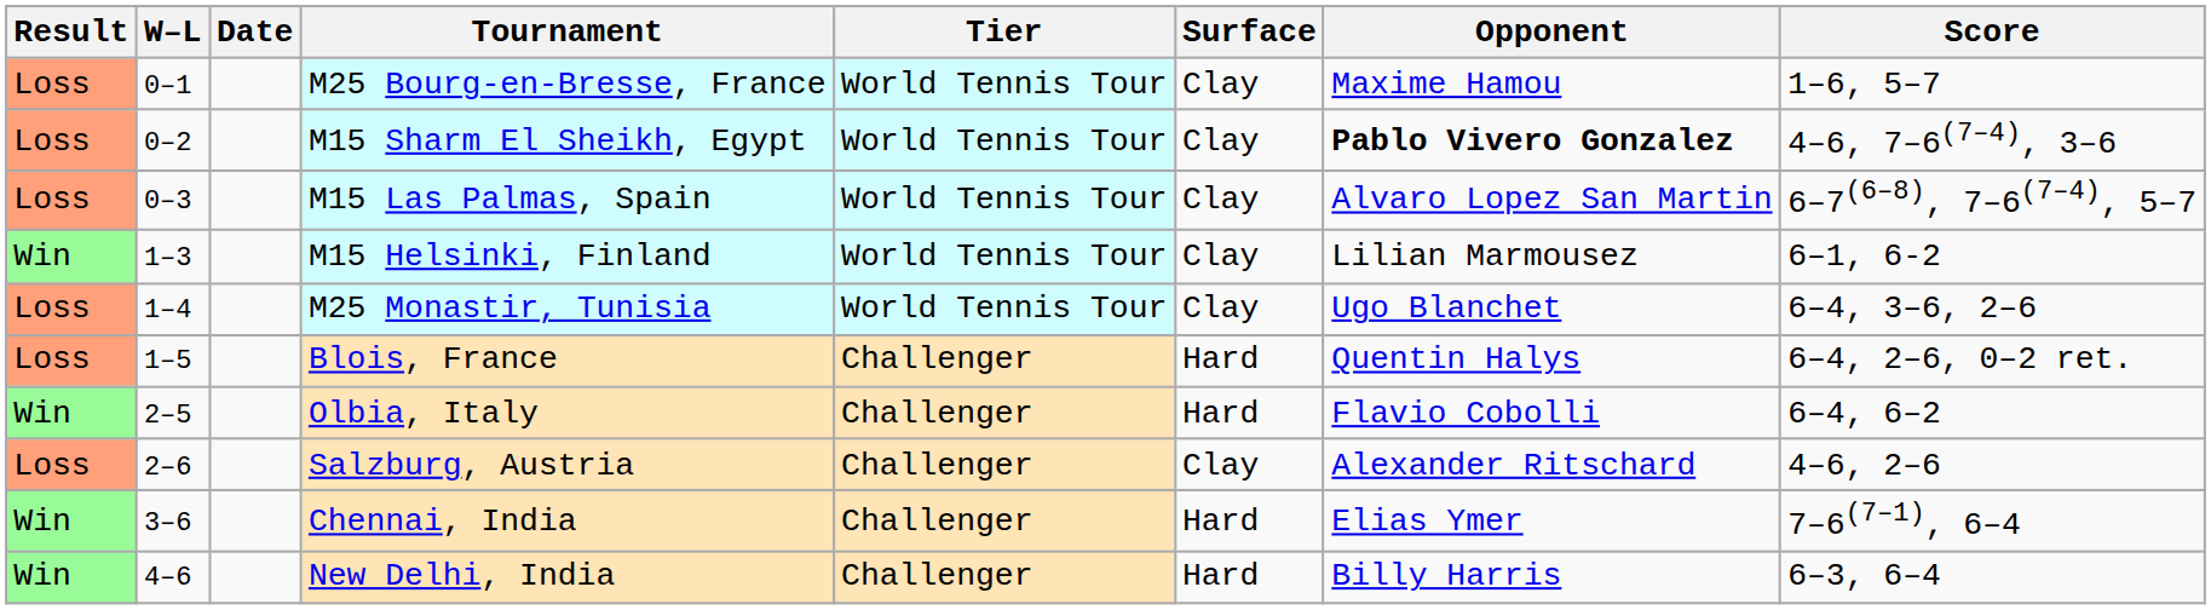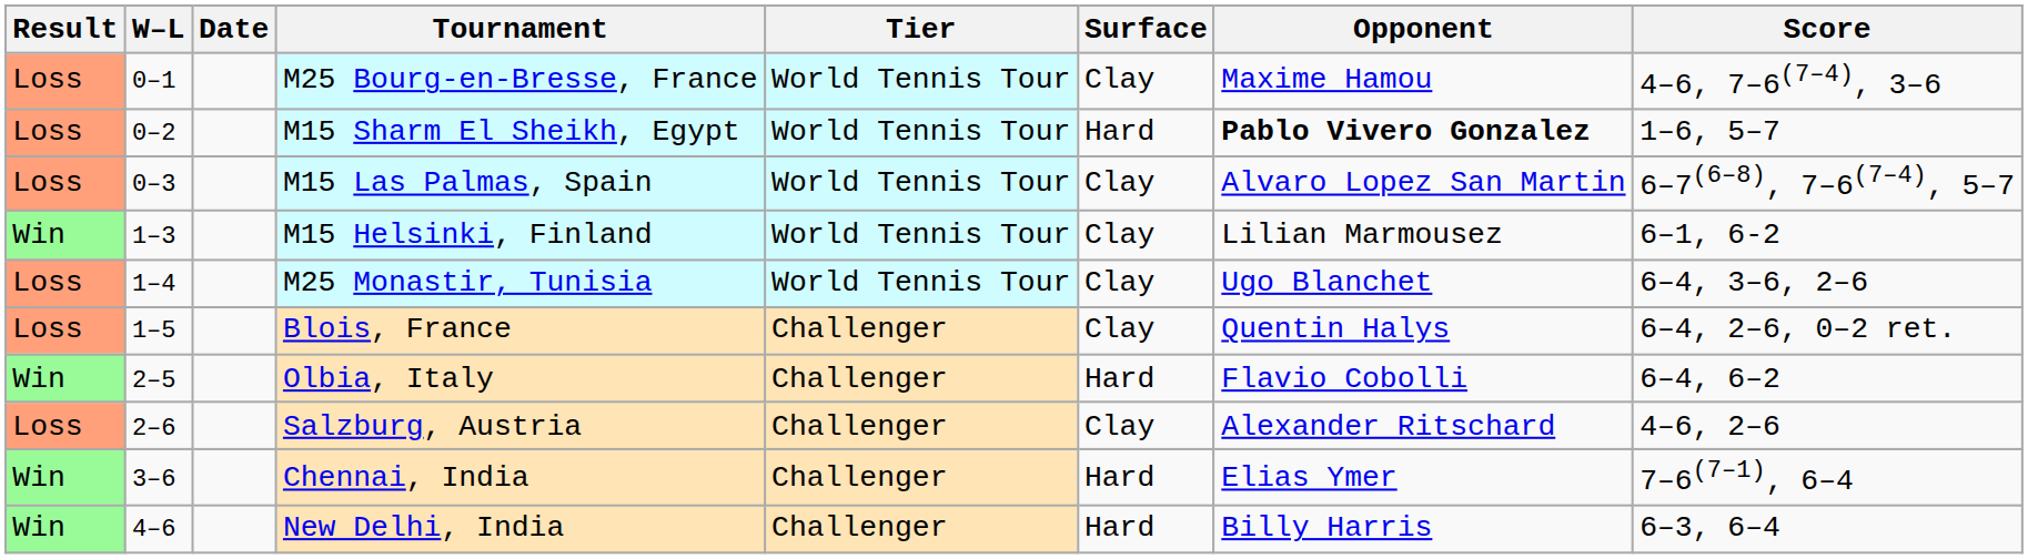 <table class="sortable wikitable">
 <tr>
 <th>Result</th>
 <th class="unsortable">W–L</th>
 <th>Date</th>
 <th>Tournament</th>
 <th>Tier</th>
 <th>Surface</th>
 <th>Opponent</th>
 <th class="unsortable">Score</th>
 </tr>
 <tr>
 <td bgcolor=FFA07A>Loss</td>
 <td><small>0–1</small></td>
 <td></td>
 <td style="background:#cffcff;">M25 <a href='#'>Bourg-en-Bresse</a>, France</td>
 <td style="background:#cffcff;">World Tennis Tour</td>
 <td>Clay</td>
 <td> <a href='#'>Maxime Hamou</a></td>
-<td>1–6, 5–7</td>
+<td>4–6, 7–6<sup>(7–4)</sup>, 3–6</td>
 </tr>
 <tr>
 <td bgcolor=FFA07A>Loss</td>
 <td><small>0–2</small></td>
 <td></td>
 <td style="background:#cffcff;">M15 <a href='#'>Sharm El Sheikh</a>, Egypt</td>
 <td style="background:#cffcff;">World Tennis Tour</td>
-<td>Clay</td>
+<td>Hard</td>
 <td><strong> Pablo Vivero Gonzalez</strong></td>
-<td>4–6, 7–6<sup>(7–4)</sup>, 3–6</td>
+<td>1–6, 5–7</td>
 </tr>
 <tr>
 <td bgcolor=FFA07A>Loss</td>
 <td><small>0–3</small></td>
 <td></td>
 <td style="background:#cffcff;">M15 <a href='#'>Las Palmas</a>, Spain</td>
 <td style="background:#cffcff;">World Tennis Tour</td>
 <td>Clay</td>
 <td> <a href='#'>Alvaro Lopez San Martin</a></td>
 <td>6–7<sup>(6–8)</sup>, 7–6<sup>(7–4)</sup>, 5–7</td>
 </tr>
 <tr>
 <td style="background:#98fb98;">Win</td>
 <td><small>1–3</small></td>
 <td></td>
 <td style="background:#cffcff;">M15 <a href='#'>Helsinki</a>, Finland</td>
 <td style="background:#cffcff;">World Tennis Tour</td>
 <td>Clay</td>
 <td> Lilian Marmousez</td>
 <td>6–1, 6-2</td>
 </tr>
 <tr>
 <td bgcolor=FFA07A>Loss</td>
 <td><small>1–4</small></td>
 <td></td>
 <td style="background:#cffcff;">M25 <a href='#'>Monastir, Tunisia</a></td>
 <td style="background:#cffcff;">World Tennis Tour</td>
 <td>Clay</td>
 <td> <a href='#'>Ugo Blanchet</a></td>
 <td>6–4, 3–6, 2–6</td>
 </tr>
 <tr>
 <td bgcolor=FFA07A>Loss</td>
 <td><small>1–5</small></td>
 <td><a href='#'></a></td>
 <td style="background:moccasin;"><a href='#'>Blois</a>, France</td>
 <td style="background:moccasin;">Challenger</td>
-<td>Hard</td>
+<td>Clay</td>
 <td> <a href='#'>Quentin Halys</a></td>
 <td>6–4, 2–6, 0–2 ret.</td>
 </tr>
 <tr>
 <td bgcolor=98fb98>Win</td>
 <td><small>2–5</small></td>
 <td><a href='#'></a></td>
 <td style="background:moccasin;"><a href='#'>Olbia</a>, Italy</td>
 <td style="background:moccasin;">Challenger</td>
 <td>Hard</td>
 <td> <a href='#'>Flavio Cobolli</a></td>
 <td>6–4, 6–2</td>
 </tr>
 <tr>
 <td bgcolor=FFA07A>Loss</td>
 <td><small>2–6</small></td>
 <td><a href='#'></a></td>
 <td style="background:moccasin;"><a href='#'>Salzburg</a>, Austria</td>
 <td style="background:moccasin;">Challenger</td>
 <td>Clay</td>
 <td> <a href='#'>Alexander Ritschard</a></td>
 <td>4–6, 2–6</td>
 </tr>
 <tr>
 <td bgcolor=98fb98>Win</td>
 <td><small>3–6</small></td>
 <td><a href='#'></a></td>
 <td style="background:moccasin;"><a href='#'>Chennai</a>, India</td>
 <td style="background:moccasin;">Challenger</td>
 <td>Hard</td>
 <td> <a href='#'>Elias Ymer</a></td>
 <td>7–6<sup>(7–1)</sup>, 6–4</td>
 </tr>
 <tr>
 <td bgcolor=98fb98>Win</td>
 <td><small>4–6</small></td>
 <td><a href='#'></a></td>
 <td style="background:moccasin;"><a href='#'>New Delhi</a>, India</td>
 <td style="background:moccasin;">Challenger</td>
 <td>Hard</td>
 <td> <a href='#'>Billy Harris</a></td>
 <td>6–3, 6–4</td>
 </tr>
 </table>
